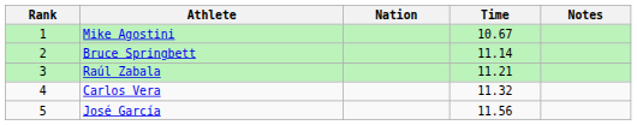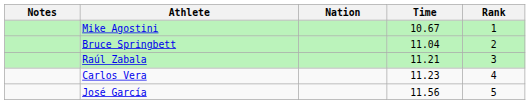 <table class="wikitable sortable" style="text-align:center;width: 55%;">
 <tr>
-<th scope="col">Rank</th>
+<th scope="col">Notes</th>
 <th scope="col">Athlete</th>
 <th scope="col">Nation</th>
 <th scope="col">Time</th>
-<th scope="col">Notes</th>
+<th scope="col">Rank</th>
 </tr>
 <tr bgcolor="#bbf3bb">
-<td>1</td>
+<td></td>
 <td align=left><a href='#'>Mike Agostini</a></td>
 <td align=left></td>
 <td>10.67</td>
-<td></td>
+<td>1</td>
 </tr>
 <tr bgcolor="#bbf3bb">
-<td>2</td>
+<td></td>
 <td align=left><a href='#'>Bruce Springbett</a></td>
 <td align=left></td>
-<td>11.14</td>
-<td></td>
+<td>11.04</td>
+<td>2</td>
 </tr>
 <tr bgcolor="#bbf3bb">
-<td>3</td>
+<td></td>
 <td align=left><a href='#'>Raúl Zabala</a></td>
 <td align=left></td>
 <td>11.21</td>
-<td></td>
+<td>3</td>
 </tr>
 <tr>
-<td>4</td>
+<td></td>
 <td align=left><a href='#'>Carlos Vera</a></td>
 <td align=left></td>
-<td>11.32</td>
-<td></td>
+<td>11.23</td>
+<td>4</td>
 </tr>
 <tr>
-<td>5</td>
+<td></td>
 <td align=left><a href='#'>José García</a></td>
 <td align=left></td>
 <td>11.56</td>
-<td></td>
+<td>5</td>
 </tr>
 </table>
